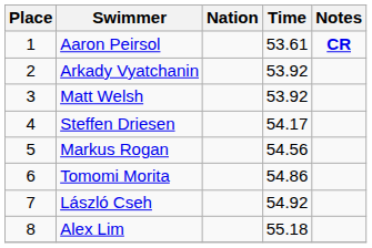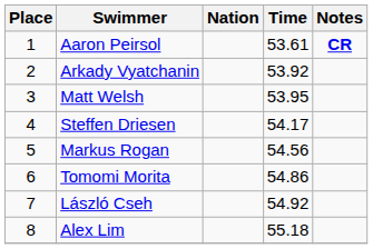 <table class="wikitable sortable" style="text-align:center">
 <tr>
 <th>Place</th>
 <th>Swimmer</th>
 <th>Nation</th>
 <th>Time</th>
 <th>Notes</th>
 </tr>
 <tr>
 <td>1</td>
 <td align=left><a href='#'>Aaron Peirsol</a></td>
 <td align=left></td>
 <td>53.61</td>
 <td><strong><a href='#'>CR</a></strong></td>
 </tr>
 <tr>
 <td>2</td>
 <td align=left><a href='#'>Arkady Vyatchanin</a></td>
 <td align=left></td>
 <td>53.92</td>
 <td></td>
 </tr>
 <tr>
 <td>3</td>
 <td align=left><a href='#'>Matt Welsh</a></td>
 <td align=left></td>
-<td>53.92</td>
+<td>53.95</td>
 <td></td>
 </tr>
 <tr>
 <td>4</td>
 <td align=left><a href='#'>Steffen Driesen</a></td>
 <td align=left></td>
 <td>54.17</td>
 <td></td>
 </tr>
 <tr>
 <td>5</td>
 <td align=left><a href='#'>Markus Rogan</a></td>
 <td align=left></td>
 <td>54.56</td>
 <td></td>
 </tr>
 <tr>
 <td>6</td>
 <td align=left><a href='#'>Tomomi Morita</a></td>
 <td align=left></td>
 <td>54.86</td>
 <td></td>
 </tr>
 <tr>
 <td>7</td>
 <td align=left><a href='#'>László Cseh</a></td>
 <td align=left></td>
 <td>54.92</td>
 <td></td>
 </tr>
 <tr>
 <td>8</td>
 <td align=left><a href='#'>Alex Lim</a></td>
 <td align=left></td>
 <td>55.18</td>
 <td></td>
 </tr>
 <tr>
 </tr>
 </table>
